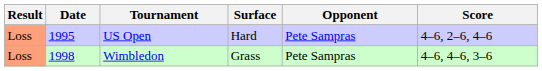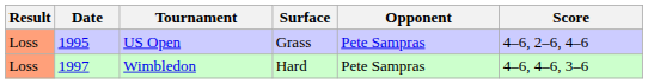 <table class="sortable wikitable">
 <tr>
 <th style="width:40px">Result</th>
 <th style="width:60px">Date</th>
 <th style="width:150px">Tournament</th>
 <th style="width:60px">Surface</th>
 <th style="width:160px">Opponent</th>
 <th style="width:140px" class="unsortable">Score</th>
 </tr>
 <tr style="background:#ccccff;">
 <td style="background:#ffa07a;">Loss</td>
 <td><a href='#'>1995</a></td>
 <td><a href='#'>US Open</a></td>
-<td>Hard</td>
+<td>Grass</td>
 <td> <a href='#'>Pete Sampras</a></td>
 <td>4–6, 2–6, 4–6</td>
 </tr>
 <tr style="background:#ccffcc;">
 <td style="background:#ffa07a;">Loss</td>
-<td><a href='#'>1998</a></td>
+<td><a href='#'>1997</a></td>
 <td><a href='#'>Wimbledon</a></td>
-<td>Grass</td>
+<td>Hard</td>
 <td> Pete Sampras</td>
 <td>4–6, 4–6, 3–6</td>
 </tr>
 </table>
